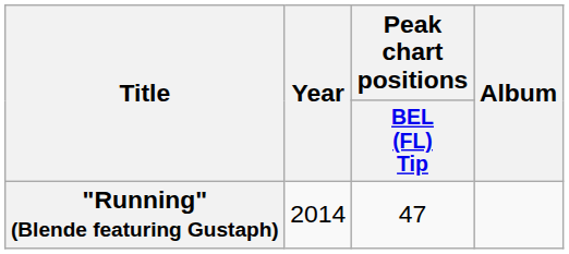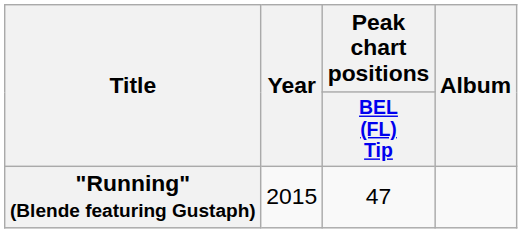 <table class="wikitable plainrowheaders" style="text-align:center">
 <tr>
 <th scope="col" rowspan="2">Title</th>
 <th scope="col" rowspan="2">Year</th>
 <th scope="col" colspan="1">Peak chart positions</th>
 <th scope="col" rowspan="2">Album</th>
 </tr>
 <tr>
 <th scope="col" style="width:3em;font-size:85%;"><a href='#'>BEL<br>(FL)<br>Tip</a></th>
 </tr>
 <tr>
 <th scope="row">"Running" <br><small>(Blende featuring Gustaph)</small></th>
-<td>2014</td>
+<td>2015</td>
 <td>47</td>
 <td></td>
 </tr>
 </table>
